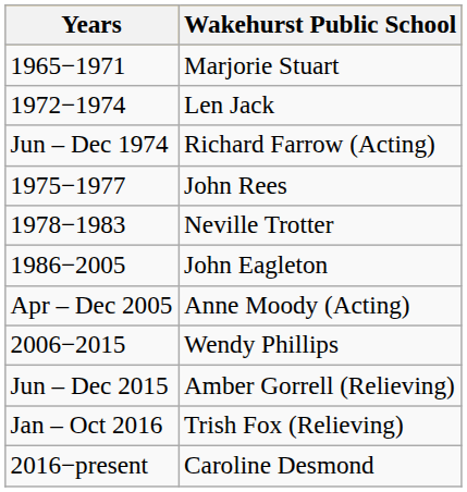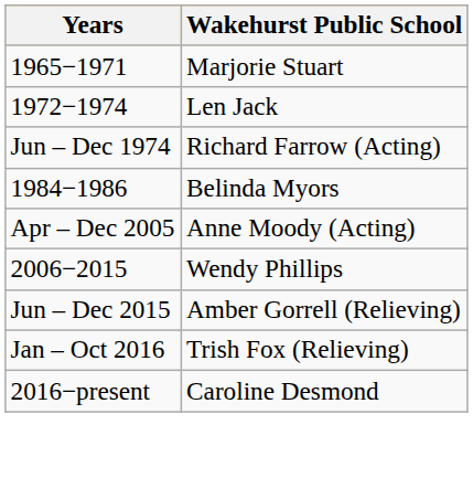 <table class="wikitable" style="margin:1em auto;">
 <tr bgcolor="#FFCC33">
 <th>Years</th>
 <th>Wakehurst Public School</th>
 </tr>
 <tr>
 <td>1965−1971</td>
 <td>Marjorie Stuart</td>
 </tr>
 <tr>
 <td>1972−1974</td>
 <td>Len Jack</td>
 </tr>
 <tr>
 <td>Jun – Dec 1974</td>
 <td>Richard Farrow (Acting)</td>
 </tr>
 <tr>
-<td>1975−1977</td>
-<td>John Rees</td>
-</tr>
-<tr>
-<td>1978−1983</td>
-<td>Neville Trotter</td>
-</tr>
-<tr>
-<td>1986−2005</td>
-<td>John Eagleton</td>
+<td>1984−1986</td>
+<td>Belinda Myors</td>
 </tr>
 <tr>
 <td>Apr – Dec 2005</td>
 <td>Anne Moody (Acting)</td>
 </tr>
 <tr>
 <td>2006−2015</td>
 <td>Wendy Phillips</td>
 </tr>
 <tr>
 <td>Jun – Dec 2015</td>
 <td>Amber Gorrell (Relieving)</td>
 </tr>
 <tr>
 <td>Jan – Oct 2016</td>
 <td>Trish Fox (Relieving)</td>
 </tr>
 <tr>
 <td>2016−present</td>
 <td>Caroline Desmond</td>
 </tr>
 </table>
